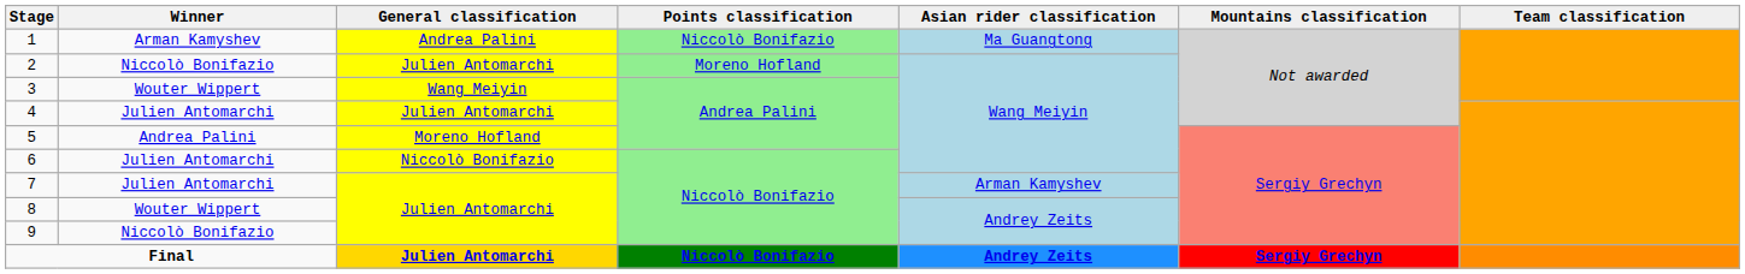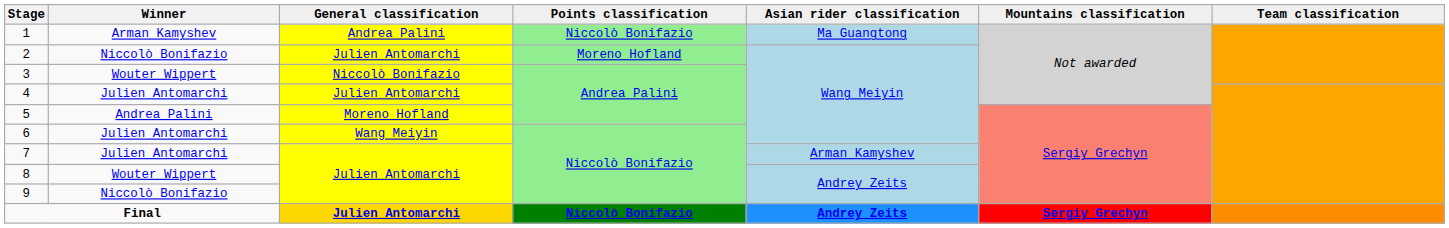 <table class="wikitable" style="text-align: center; font-size:smaller;">
 <tr>
 <th width="1%">Stage</th>
 <th width="16.5%">Winner</th>
 <th style="background:#EFEFEF;" width="16.5%">General classification</th>
 <th style="background:#EFEFEF;" width="16.5%">Points classification</th>
 <th style="background:#EFEFEF;" width="16.5%">Asian rider classification</th>
 <th style="background:#EFEFEF;" width="16.5%">Mountains classification</th>
 <th style="background:#EFEFEF;" width="16.5%">Team classification</th>
 </tr>
 <tr>
 <td>1</td>
 <td><a href='#'>Arman Kamyshev</a></td>
 <td style="background-color:yellow"><a href='#'>Andrea Palini</a></td>
 <td style="background:lightgreen"><a href='#'>Niccolò Bonifazio</a></td>
 <td style="background:lightblue;"><a href='#'>Ma Guangtong</a></td>
 <td style="background:lightgrey" rowspan=4><em>Not awarded</em></td>
 <td style="background:orange" rowspan=3></td>
 </tr>
 <tr>
 <td>2</td>
 <td><a href='#'>Niccolò Bonifazio</a></td>
 <td style="background-color:yellow"><a href='#'>Julien Antomarchi</a></td>
 <td style="background:lightgreen"><a href='#'>Moreno Hofland</a></td>
 <td style="background:lightblue;" rowspan=5><a href='#'>Wang Meiyin</a></td>
 </tr>
 <tr>
 <td>3</td>
 <td><a href='#'>Wouter Wippert</a></td>
-<td style="background-color:yellow"><a href='#'>Wang Meiyin</a></td>
+<td style="background-color:yellow"><a href='#'>Niccolò Bonifazio</a></td>
 <td style="background:lightgreen" rowspan=3><a href='#'>Andrea Palini</a></td>
 </tr>
 <tr>
 <td>4</td>
 <td><a href='#'>Julien Antomarchi</a></td>
 <td style="background-color:yellow"><a href='#'>Julien Antomarchi</a></td>
 <td style="background:orange" rowspan=6></td>
 </tr>
 <tr>
 <td>5</td>
 <td><a href='#'>Andrea Palini</a></td>
 <td style="background-color:yellow"><a href='#'>Moreno Hofland</a></td>
 <td style="background-color:salmon" rowspan=5><a href='#'>Sergiy Grechyn</a></td>
 </tr>
 <tr>
 <td>6</td>
 <td><a href='#'>Julien Antomarchi</a></td>
-<td style="background-color:yellow"><a href='#'>Niccolò Bonifazio</a></td>
+<td style="background-color:yellow"><a href='#'>Wang Meiyin</a></td>
 <td style="background:lightgreen" rowspan=4><a href='#'>Niccolò Bonifazio</a></td>
 </tr>
 <tr>
 <td>7</td>
 <td><a href='#'>Julien Antomarchi</a></td>
 <td style="background-color:yellow" rowspan=3><a href='#'>Julien Antomarchi</a></td>
 <td style="background:lightblue;"><a href='#'>Arman Kamyshev</a></td>
 </tr>
 <tr>
 <td>8</td>
 <td><a href='#'>Wouter Wippert</a></td>
 <td style="background:lightblue;" rowspan=2><a href='#'>Andrey Zeits</a></td>
 </tr>
 <tr>
 <td>9</td>
 <td><a href='#'>Niccolò Bonifazio</a></td>
 </tr>
 <tr>
 <td colspan="2"><strong>Final</strong></td>
 <th style="background:gold"><a href='#'>Julien Antomarchi</a></th>
 <th style="background:green"><a href='#'>Niccolò Bonifazio</a></th>
 <th style="background:dodgerblue"><a href='#'>Andrey Zeits</a></th>
 <th style="background:red"><a href='#'>Sergiy Grechyn</a></th>
 <th style="background:darkorange"></th>
 </tr>
 </table>
